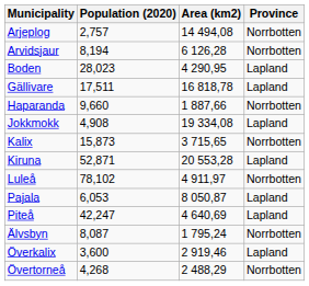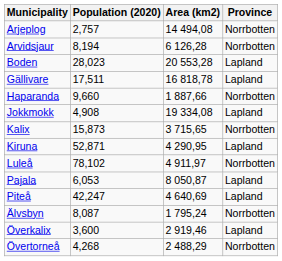 <table class="wikitable sortable">
 <tr>
 <th>Municipality</th>
 <th>Population (2020)</th>
 <th>Area (km2)</th>
 <th>Province</th>
 </tr>
 <tr>
 <td><a href='#'>Arjeplog</a></td>
 <td>2,757</td>
 <td>14 494,08</td>
 <td>Norrbotten</td>
 </tr>
 <tr>
 <td><a href='#'>Arvidsjaur</a></td>
 <td>8,194</td>
 <td>6 126,28</td>
 <td>Norrbotten</td>
 </tr>
 <tr>
 <td><a href='#'>Boden</a></td>
 <td>28,023</td>
-<td>4 290,95</td>
+<td>20 553,28</td>
 <td>Lapland</td>
 </tr>
 <tr>
 <td><a href='#'>Gällivare</a></td>
 <td>17,511</td>
 <td>16 818,78</td>
 <td>Lapland</td>
 </tr>
 <tr>
 <td><a href='#'>Haparanda</a></td>
 <td>9,660</td>
 <td>1 887,66</td>
 <td>Norrbotten</td>
 </tr>
 <tr>
 <td><a href='#'>Jokkmokk</a></td>
 <td>4,908</td>
 <td>19 334,08</td>
 <td>Lapland</td>
 </tr>
 <tr>
 <td><a href='#'>Kalix</a></td>
 <td>15,873</td>
 <td>3 715,65</td>
 <td>Norrbotten</td>
 </tr>
 <tr>
 <td><a href='#'>Kiruna</a></td>
 <td>52,871</td>
-<td>20 553,28</td>
+<td>4 290,95</td>
 <td>Lapland</td>
 </tr>
 <tr>
 <td><a href='#'>Luleå</a></td>
 <td>78,102</td>
 <td>4 911,97</td>
 <td>Norrbotten</td>
 </tr>
 <tr>
 <td><a href='#'>Pajala</a></td>
 <td>6,053</td>
 <td>8 050,87</td>
 <td>Lapland</td>
 </tr>
 <tr>
 <td><a href='#'>Piteå</a></td>
 <td>42,247</td>
 <td>4 640,69</td>
 <td>Lapland</td>
 </tr>
 <tr>
 <td><a href='#'>Älvsbyn</a></td>
 <td>8,087</td>
 <td>1 795,24</td>
 <td>Norrbotten</td>
 </tr>
 <tr>
 <td><a href='#'>Överkalix</a></td>
 <td>3,600</td>
 <td>2 919,46</td>
 <td>Lapland</td>
 </tr>
 <tr>
 <td><a href='#'>Övertorneå</a></td>
 <td>4,268</td>
 <td>2 488,29</td>
 <td>Norrbotten</td>
 </tr>
 </table>
